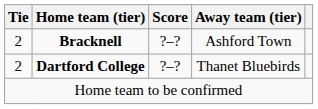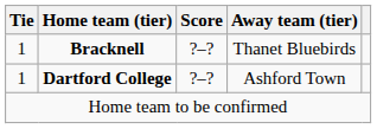 <table class="wikitable" style="text-align:center; font-size:85%">
 <tr>
 <th>Tie</th>
 <th>Home team (tier)</th>
 <th>Score</th>
 <th>Away team (tier)</th>
 <th></th>
 </tr>
 <tr>
-<td align="center">2</td>
+<td align="center">1</td>
 <td><strong>Bracknell</strong></td>
 <td align="center">?–?</td>
-<td>Ashford Town</td>
+<td>Thanet Bluebirds</td>
 <td></td>
 </tr>
 <tr>
-<td align="center">2</td>
+<td align="center">1</td>
 <td><strong>Dartford College</strong></td>
 <td align="center">?–?</td>
-<td>Thanet Bluebirds</td>
+<td>Ashford Town</td>
 <td></td>
 </tr>
 <tr>
 <td colspan="5" align="center">Home team to be confirmed</td>
 </tr>
 </table>
